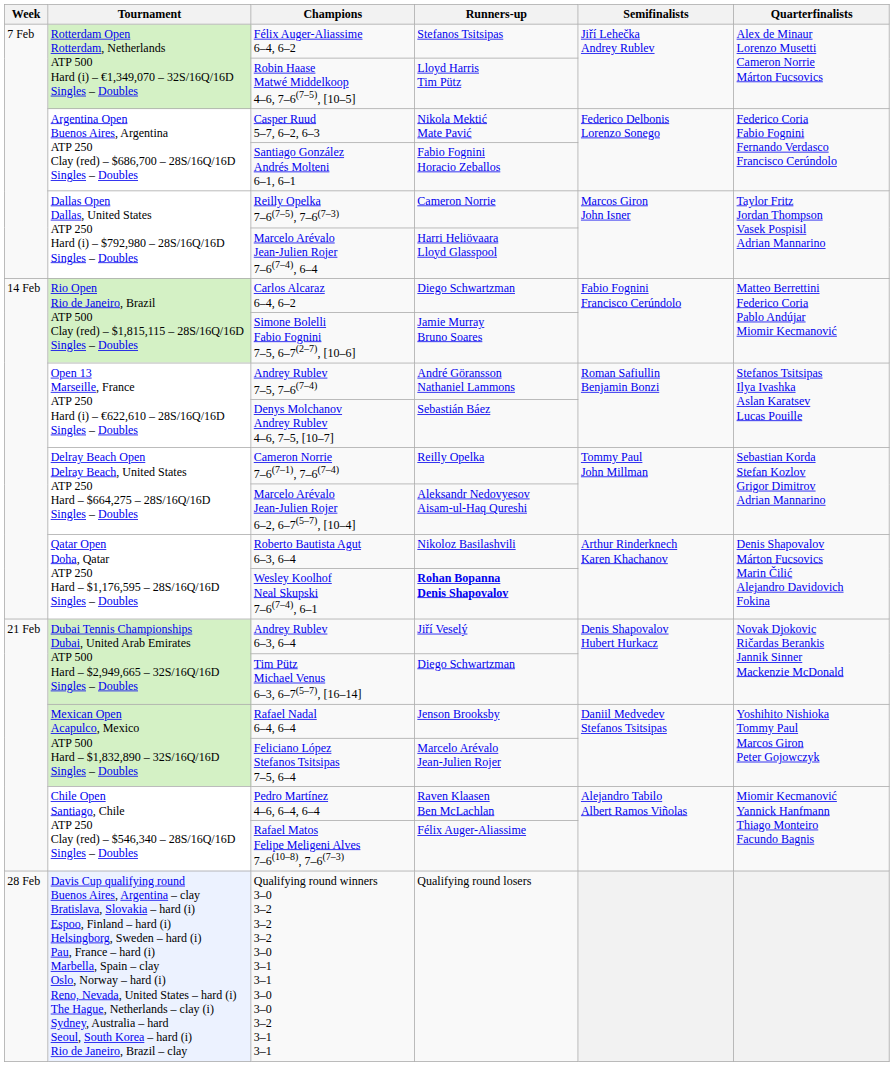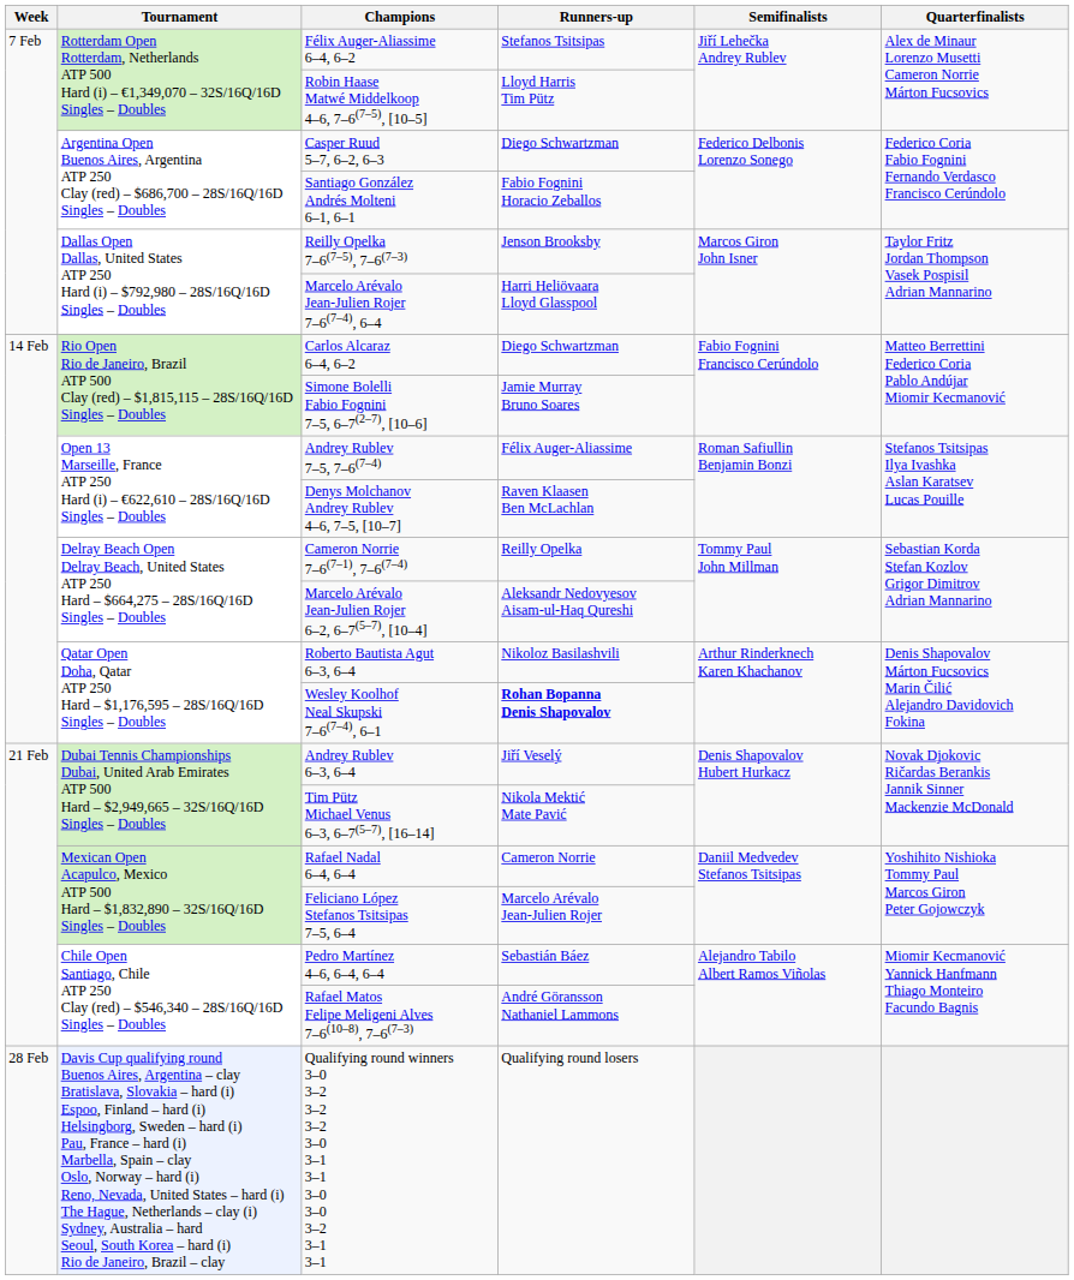 <table class=wikitable style=font-size:95%>
 <tr>
 <th style="width:48px;">Week</th>
 <th style="width:250px;">Tournament</th>
 <th style="width:200px;">Champions</th>
 <th style="width:200px;">Runners-up</th>
 <th style="width:190px;">Semifinalists</th>
 <th style="width:190px;">Quarterfinalists</th>
 </tr>
 <tr valign=top>
 <td rowspan="6">7 Feb</td>
 <td rowspan=2 style="background:#D4F1C5;"><a href='#'>Rotterdam Open</a> <br> <a href='#'>Rotterdam</a>, Netherlands <br> ATP 500 <br> Hard (i) – €1,349,070 – 32S/16Q/16D <br> <a href='#'>Singles</a> – <a href='#'>Doubles</a></td>
 <td> <a href='#'>Félix Auger-Aliassime</a> <br> 6–4, 6–2</td>
 <td> <a href='#'>Stefanos Tsitsipas</a></td>
 <td rowspan=2> <a href='#'>Jiří Lehečka</a> <br>  <a href='#'>Andrey Rublev</a></td>
 <td rowspan=2> <a href='#'>Alex de Minaur</a> <br>  <a href='#'>Lorenzo Musetti</a> <br>  <a href='#'>Cameron Norrie</a> <br>  <a href='#'>Márton Fucsovics</a></td>
 </tr>
 <tr valign=top>
 <td> <a href='#'>Robin Haase</a> <br>  <a href='#'>Matwé Middelkoop</a> <br> 4–6, 7–6<sup>(7–5)</sup>, [10–5]</td>
 <td> <a href='#'>Lloyd Harris</a> <br>  <a href='#'>Tim Pütz</a></td>
 </tr>
 <tr valign=top>
 <td style="background:#fff;" rowspan=2><a href='#'>Argentina Open</a> <br> <a href='#'>Buenos Aires</a>, Argentina <br> ATP 250 <br> Clay (red) – $686,700 – 28S/16Q/16D <br> <a href='#'>Singles</a> – <a href='#'>Doubles</a></td>
 <td> <a href='#'>Casper Ruud</a> <br> 5–7, 6–2, 6–3</td>
-<td> <a href='#'>Nikola Mektić</a> <br>  <a href='#'>Mate Pavić</a></td>
+<td> <a href='#'>Diego Schwartzman</a></td>
 <td rowspan=2> <a href='#'>Federico Delbonis</a> <br>  <a href='#'>Lorenzo Sonego</a></td>
 <td rowspan=2> <a href='#'>Federico Coria</a> <br>  <a href='#'>Fabio Fognini</a> <br>  <a href='#'>Fernando Verdasco</a> <br>  <a href='#'>Francisco Cerúndolo</a></td>
 </tr>
 <tr valign=top>
 <td> <a href='#'>Santiago González</a> <br>  <a href='#'>Andrés Molteni</a> <br> 6–1, 6–1</td>
 <td> <a href='#'>Fabio Fognini</a> <br>  <a href='#'>Horacio Zeballos</a></td>
 </tr>
 <tr valign=top>
 <td style="background:#fff;" rowspan=2><a href='#'>Dallas Open</a> <br> <a href='#'>Dallas</a>, United States <br> ATP 250 <br> Hard (i) – $792,980 – 28S/16Q/16D <br> <a href='#'>Singles</a> – <a href='#'>Doubles</a></td>
 <td> <a href='#'>Reilly Opelka</a> <br> 7–6<sup>(7–5)</sup>, 7–6<sup>(7–3)</sup></td>
-<td> <a href='#'>Cameron Norrie</a></td>
+<td> <a href='#'>Jenson Brooksby</a></td>
 <td rowspan=2> <a href='#'>Marcos Giron</a> <br>  <a href='#'>John Isner</a></td>
 <td rowspan=2> <a href='#'>Taylor Fritz</a> <br>  <a href='#'>Jordan Thompson</a> <br>  <a href='#'>Vasek Pospisil</a> <br>  <a href='#'>Adrian Mannarino</a></td>
 </tr>
 <tr valign=top>
 <td> <a href='#'>Marcelo Arévalo</a> <br>  <a href='#'>Jean-Julien Rojer</a> <br> 7–6<sup>(7–4)</sup>, 6–4</td>
 <td> <a href='#'>Harri Heliövaara</a> <br>  <a href='#'>Lloyd Glasspool</a></td>
 </tr>
 <tr valign=top>
 <td rowspan="8">14 Feb</td>
 <td rowspan=2 style="background:#D4F1C5;"><a href='#'>Rio Open</a> <br> <a href='#'>Rio de Janeiro</a>, Brazil <br> ATP 500 <br> Clay (red) – $1,815,115 – 28S/16Q/16D <br> <a href='#'>Singles</a> – <a href='#'>Doubles</a></td>
 <td> <a href='#'>Carlos Alcaraz</a> <br> 6–4, 6–2</td>
 <td> <a href='#'>Diego Schwartzman</a></td>
 <td rowspan=2> <a href='#'>Fabio Fognini</a> <br>  <a href='#'>Francisco Cerúndolo</a></td>
 <td rowspan=2> <a href='#'>Matteo Berrettini</a> <br>  <a href='#'>Federico Coria</a> <br>  <a href='#'>Pablo Andújar</a>  <br>  <a href='#'>Miomir Kecmanović</a></td>
 </tr>
 <tr valign=top>
 <td> <a href='#'>Simone Bolelli</a> <br>  <a href='#'>Fabio Fognini</a> <br> 7–5, 6–7<sup>(2–7)</sup>, [10–6]</td>
 <td> <a href='#'>Jamie Murray</a> <br>  <a href='#'>Bruno Soares</a></td>
 </tr>
 <tr valign=top>
 <td style="background:#fff;" rowspan=2><a href='#'>Open 13</a> <br> <a href='#'>Marseille</a>, France <br> ATP 250 <br> Hard (i) – €622,610 – 28S/16Q/16D <br> <a href='#'>Singles</a> – <a href='#'>Doubles</a></td>
 <td> <a href='#'>Andrey Rublev</a> <br> 7–5, 7–6<sup>(7–4)</sup></td>
-<td> <a href='#'>André Göransson</a> <br>  <a href='#'>Nathaniel Lammons</a></td>
+<td> <a href='#'>Félix Auger-Aliassime</a></td>
 <td rowspan=2> <a href='#'>Roman Safiullin</a> <br>  <a href='#'>Benjamin Bonzi</a></td>
 <td rowspan=2> <a href='#'>Stefanos Tsitsipas</a> <br>  <a href='#'>Ilya Ivashka</a> <br>  <a href='#'>Aslan Karatsev</a> <br>  <a href='#'>Lucas Pouille</a></td>
 </tr>
 <tr valign=top>
 <td> <a href='#'>Denys Molchanov</a> <br>  <a href='#'>Andrey Rublev</a> <br> 4–6, 7–5, [10–7]</td>
-<td> <a href='#'>Sebastián Báez</a></td>
+<td> <a href='#'>Raven Klaasen</a> <br>  <a href='#'>Ben McLachlan</a></td>
 </tr>
 <tr valign=top>
 <td style="background:#fff;" rowspan=2><a href='#'>Delray Beach Open</a> <br> <a href='#'>Delray Beach</a>, United States <br> ATP 250 <br> Hard – $664,275 – 28S/16Q/16D <br> <a href='#'>Singles</a> – <a href='#'>Doubles</a></td>
 <td> <a href='#'>Cameron Norrie</a> <br> 7–6<sup>(7–1)</sup>, 7–6<sup>(7–4)</sup></td>
 <td> <a href='#'>Reilly Opelka</a></td>
 <td rowspan=2> <a href='#'>Tommy Paul</a> <br>  <a href='#'>John Millman</a></td>
 <td rowspan=2> <a href='#'>Sebastian Korda</a> <br>  <a href='#'>Stefan Kozlov</a> <br>  <a href='#'>Grigor Dimitrov</a> <br>  <a href='#'>Adrian Mannarino</a></td>
 </tr>
 <tr valign=top>
 <td> <a href='#'>Marcelo Arévalo</a> <br>  <a href='#'>Jean-Julien Rojer</a> <br> 6–2, 6–7<sup>(5–7)</sup>, [10–4]</td>
 <td> <a href='#'>Aleksandr Nedovyesov</a> <br>  <a href='#'>Aisam-ul-Haq Qureshi</a></td>
 </tr>
 <tr valign=top>
 <td style="background:#fff;" rowspan=2><a href='#'>Qatar Open</a> <br> <a href='#'>Doha</a>, Qatar <br> ATP 250 <br> Hard – $1,176,595 – 28S/16Q/16D <br> <a href='#'>Singles</a> – <a href='#'>Doubles</a></td>
 <td> <a href='#'>Roberto Bautista Agut</a> <br> 6–3, 6–4</td>
 <td> <a href='#'>Nikoloz Basilashvili</a></td>
 <td rowspan=2> <a href='#'>Arthur Rinderknech</a> <br>  <a href='#'>Karen Khachanov</a></td>
 <td rowspan=2> <a href='#'>Denis Shapovalov</a> <br>  <a href='#'>Márton Fucsovics</a> <br>  <a href='#'>Marin Čilić</a> <br>  <a href='#'>Alejandro Davidovich <br>Fokina</a></td>
 </tr>
 <tr valign=top>
 <td> <a href='#'>Wesley Koolhof</a> <br>  <a href='#'>Neal Skupski</a> <br> 7–6<sup>(7–4)</sup>, 6–1</td>
 <td><strong> <a href='#'>Rohan Bopanna</a> <br>  <a href='#'>Denis Shapovalov</a></strong></td>
 </tr>
 <tr valign=top>
 <td rowspan="6">21 Feb</td>
 <td rowspan=2 style="background:#D4F1C5;"><a href='#'>Dubai Tennis Championships</a> <br> <a href='#'>Dubai</a>, United Arab Emirates <br> ATP 500 <br> Hard – $2,949,665 – 32S/16Q/16D <br> <a href='#'>Singles</a> – <a href='#'>Doubles</a></td>
 <td> <a href='#'>Andrey Rublev</a> <br> 6–3, 6–4</td>
 <td> <a href='#'>Jiří Veselý</a></td>
 <td rowspan=2> <a href='#'>Denis Shapovalov</a> <br>  <a href='#'>Hubert Hurkacz</a></td>
 <td rowspan=2> <a href='#'>Novak Djokovic</a> <br>  <a href='#'>Ričardas Berankis</a> <br>  <a href='#'>Jannik Sinner</a> <br>  <a href='#'>Mackenzie McDonald</a></td>
 </tr>
 <tr style="vertical-align:top">
 <td> <a href='#'>Tim Pütz</a> <br>  <a href='#'>Michael Venus</a> <br> 6–3, 6–7<sup>(5–7)</sup>, [16–14]</td>
-<td> <a href='#'>Diego Schwartzman</a></td>
+<td> <a href='#'>Nikola Mektić</a> <br>  <a href='#'>Mate Pavić</a></td>
 </tr>
 <tr valign=top>
 <td rowspan=2 style="background:#D4F1C5;"><a href='#'>Mexican Open</a> <br> <a href='#'>Acapulco</a>, Mexico <br> ATP 500 <br> Hard – $1,832,890 – 32S/16Q/16D <br> <a href='#'>Singles</a> – <a href='#'>Doubles</a></td>
 <td> <a href='#'>Rafael Nadal</a> <br> 6–4, 6–4</td>
-<td> <a href='#'>Jenson Brooksby</a></td>
+<td> <a href='#'>Cameron Norrie</a></td>
 <td rowspan=2> <a href='#'>Daniil Medvedev</a> <br>  <a href='#'>Stefanos Tsitsipas</a></td>
 <td rowspan=2> <a href='#'>Yoshihito Nishioka</a> <br>  <a href='#'>Tommy Paul</a> <br>  <a href='#'>Marcos Giron</a> <br>  <a href='#'>Peter Gojowczyk</a></td>
 </tr>
 <tr style="vertical-align:top">
 <td> <a href='#'>Feliciano López</a> <br>  <a href='#'>Stefanos Tsitsipas</a> <br> 7–5, 6–4</td>
 <td> <a href='#'>Marcelo Arévalo</a> <br>  <a href='#'>Jean-Julien Rojer</a></td>
 </tr>
 <tr valign=top>
 <td style="background:#fff;" rowspan=2><a href='#'>Chile Open</a> <br> <a href='#'>Santiago</a>, Chile <br> ATP 250 <br> Clay (red) – $546,340 – 28S/16Q/16D <br> <a href='#'>Singles</a> – <a href='#'>Doubles</a></td>
 <td> <a href='#'>Pedro Martínez</a> <br> 4–6, 6–4, 6–4</td>
-<td> <a href='#'>Raven Klaasen</a> <br>  <a href='#'>Ben McLachlan</a></td>
+<td> <a href='#'>Sebastián Báez</a></td>
 <td rowspan=2> <a href='#'>Alejandro Tabilo</a> <br>  <a href='#'>Albert Ramos Viñolas</a></td>
 <td rowspan=2> <a href='#'>Miomir Kecmanović</a> <br>  <a href='#'>Yannick Hanfmann</a> <br>  <a href='#'>Thiago Monteiro</a> <br>  <a href='#'>Facundo Bagnis</a></td>
 </tr>
 <tr valign=top>
 <td> <a href='#'>Rafael Matos</a> <br>  <a href='#'>Felipe Meligeni Alves</a> <br> 7–6<sup>(10–8)</sup>, 7–6<sup>(7–3)</sup></td>
-<td> <a href='#'>Félix Auger-Aliassime</a></td>
+<td> <a href='#'>André Göransson</a> <br>  <a href='#'>Nathaniel Lammons</a></td>
 </tr>
 <tr valign=top>
 <td>28 Feb</td>
 <td style="background:#ECF2FF;"><a href='#'>Davis Cup qualifying round</a> <br> <a href='#'>Buenos Aires</a>, <a href='#'>Argentina</a> – clay <br> <a href='#'>Bratislava</a>, <a href='#'>Slovakia</a> – hard (i) <br> <a href='#'>Espoo</a>, Finland – hard (i) <br> <a href='#'>Helsingborg</a>, Sweden – hard (i) <br> <a href='#'>Pau</a>, France – hard (i) <br> <a href='#'>Marbella</a>, Spain – clay <br> <a href='#'>Oslo</a>, Norway – hard (i) <br> <a href='#'>Reno, Nevada</a>, United States – hard (i) <br> <a href='#'>The Hague</a>, Netherlands – clay (i) <br> <a href='#'>Sydney</a>, Australia – hard <br> <a href='#'>Seoul</a>, <a href='#'>South Korea</a> – hard (i) <br> <a href='#'>Rio de Janeiro</a>, Brazil – clay</td>
 <td>Qualifying round winners <br>  3–0 <br>  3–2 <br>  3–2 <br>  3–2 <br>  3–0 <br>  3–1 <br>  3–1 <br>  3–0 <br>  3–0 <br>  3–2 <br>  3–1 <br>  3–1</td>
 <td>Qualifying round losers <br>  <br>  <br>  <br>  <br>  <br>  <br>  <br>  <br>  <br> <br>  <br> </td>
 <th></th>
 <th></th>
 </tr>
 </table>
